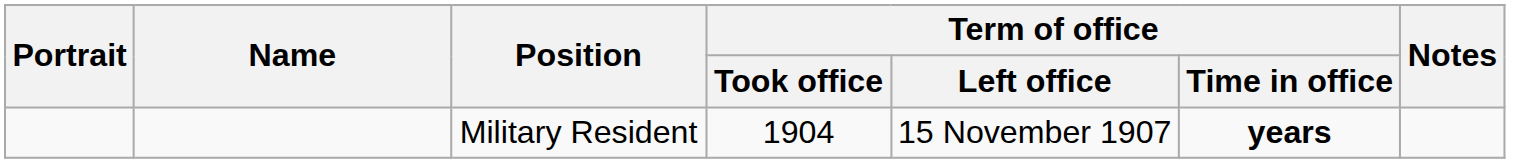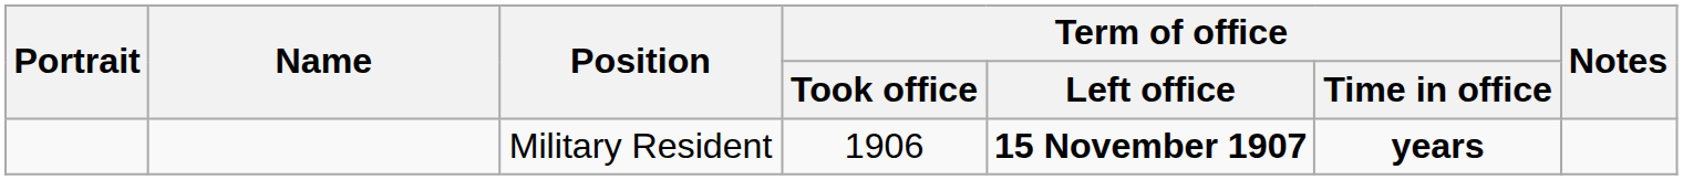 <table class="wikitable" style="text-align:center">
 <tr>
 <th rowspan=2>Portrait</th>
 <th width=150 rowspan=2>Name<br></th>
 <th width=120 rowspan=2>Position</th>
 <th colspan=3>Term of office</th>
 <th rowspan=2>Notes</th>
 </tr>
 <tr>
 <th>Took office</th>
 <th>Left office</th>
 <th>Time in office</th>
 </tr>
 <tr>
 <td></td>
 <td><br></td>
 <td>Military Resident</td>
-<td>1904</td>
-<td>15 November 1907</td>
+<td>1906</td>
+<td><strong>15 November 1907</strong></td>
 <td><strong> years</strong></td>
 <td></td>
 </tr>
 </table>
